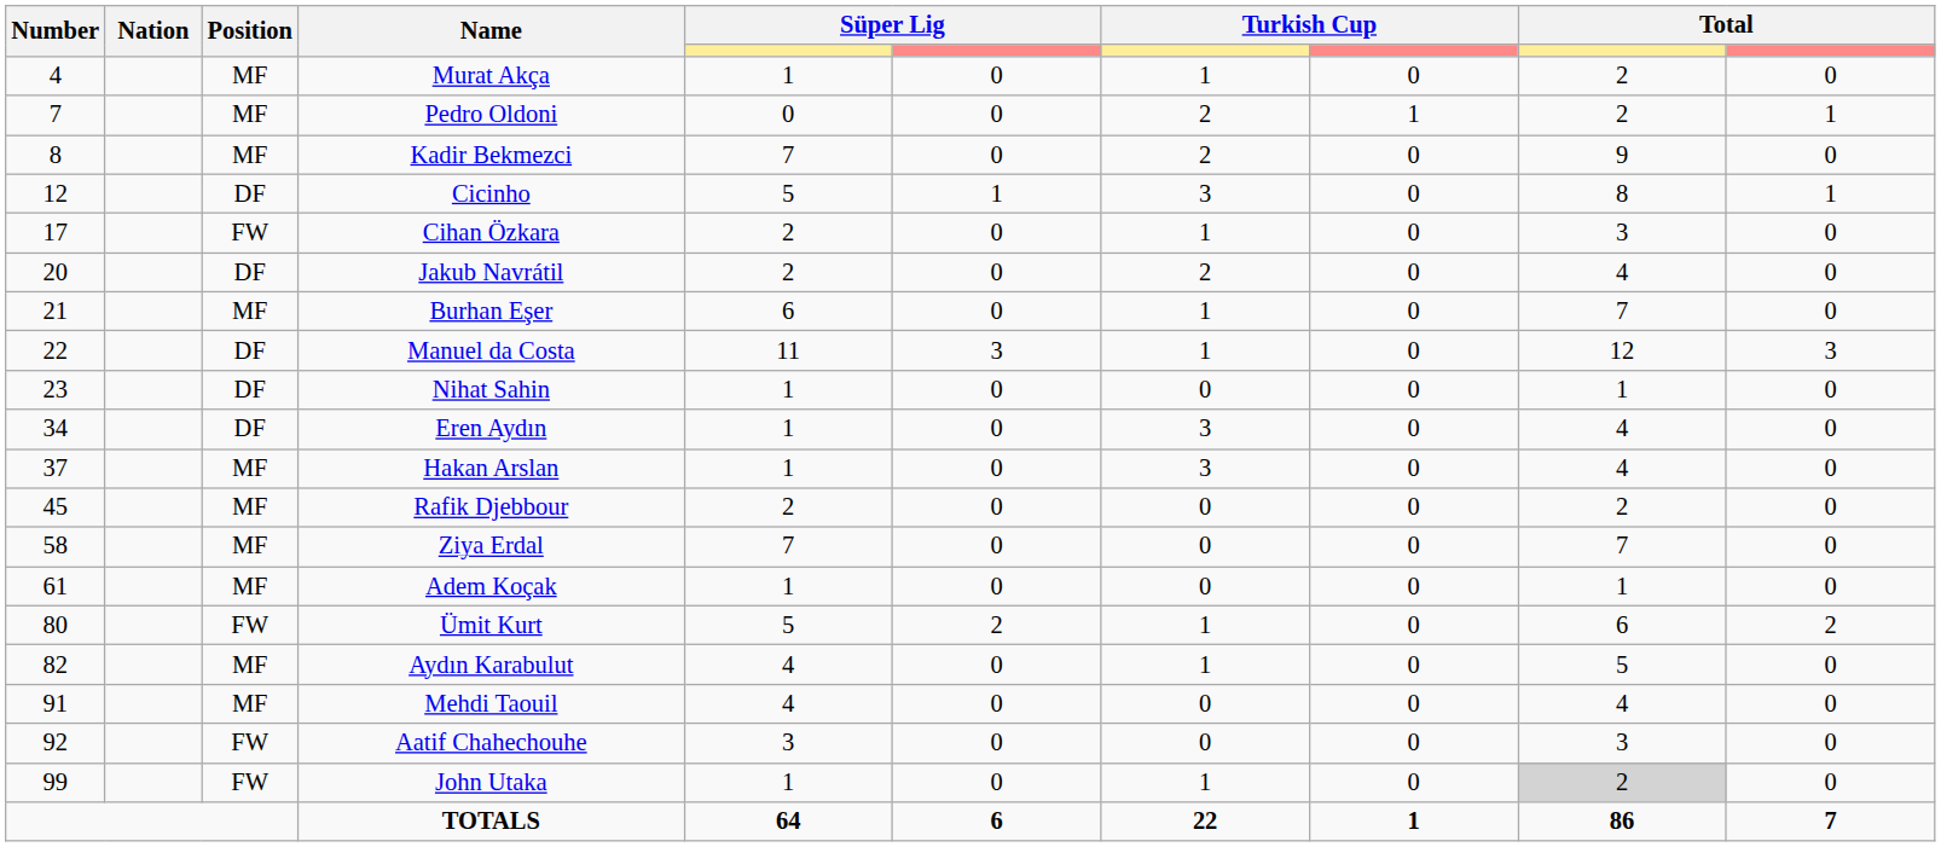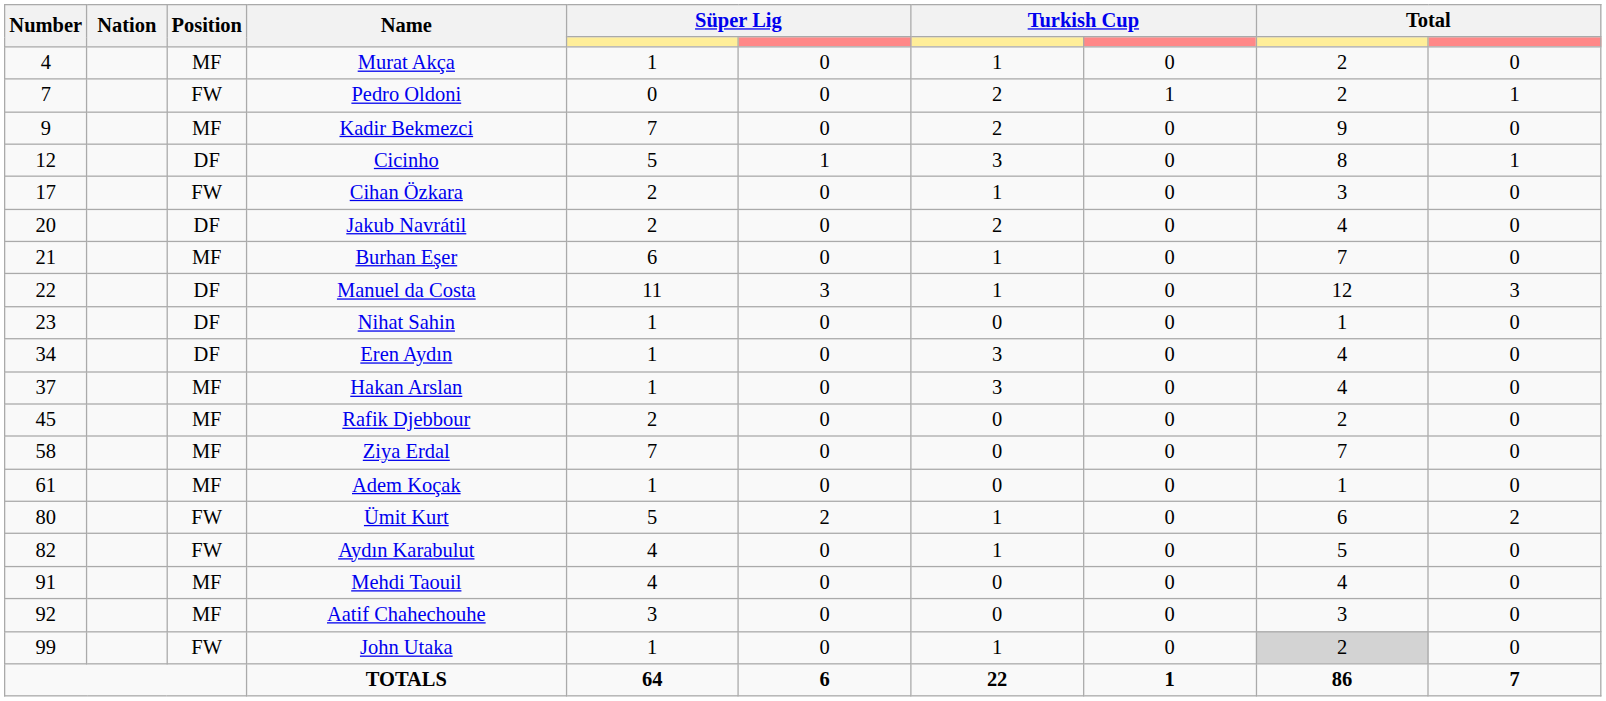 <table class="wikitable" style="text-align:center;">
 <tr>
 <th rowspan="2"  style="width:5%; text-align:center;">Number</th>
 <th rowspan="2"  style="width:5%; text-align:center;">Nation</th>
 <th rowspan="2"  style="width:5%; text-align:center;">Position</th>
 <th rowspan="2"  style="width:20%; text-align:center;">Name</th>
 <th colspan="2" style="text-align:center;"><a href='#'>Süper Lig</a></th>
 <th colspan="2" style="text-align:center;"><a href='#'>Turkish Cup</a></th>
 <th colspan="2" style="text-align:center;">Total</th>
 </tr>
 <tr>
 <th style="width:60px; background:#fe9;"></th>
 <th style="width:60px; background:#ff8888;"></th>
 <th style="width:60px; background:#fe9;"></th>
 <th style="width:60px; background:#ff8888;"></th>
 <th style="width:60px; background:#fe9;"></th>
 <th style="width:60px; background:#ff8888;"></th>
 </tr>
 <tr>
 <td>4</td>
 <td></td>
 <td>MF</td>
 <td><a href='#'>Murat Akça</a></td>
 <td>1</td>
 <td>0</td>
 <td>1</td>
 <td>0</td>
 <td>2</td>
 <td>0</td>
 </tr>
 <tr>
 <td>7</td>
 <td></td>
-<td>MF</td>
+<td>FW</td>
 <td><a href='#'>Pedro Oldoni</a></td>
 <td>0</td>
 <td>0</td>
 <td>2</td>
 <td>1</td>
 <td>2</td>
 <td>1</td>
 </tr>
 <tr>
-<td>8</td>
+<td>9</td>
 <td></td>
 <td>MF</td>
 <td><a href='#'>Kadir Bekmezci</a></td>
 <td>7</td>
 <td>0</td>
 <td>2</td>
 <td>0</td>
 <td>9</td>
 <td>0</td>
 </tr>
 <tr>
 <td>12</td>
 <td></td>
 <td>DF</td>
 <td><a href='#'>Cicinho</a></td>
 <td>5</td>
 <td>1</td>
 <td>3</td>
 <td>0</td>
 <td>8</td>
 <td>1</td>
 </tr>
 <tr>
 <td>17</td>
 <td></td>
 <td>FW</td>
 <td><a href='#'>Cihan Özkara</a></td>
 <td>2</td>
 <td>0</td>
 <td>1</td>
 <td>0</td>
 <td>3</td>
 <td>0</td>
 </tr>
 <tr>
 <td>20</td>
 <td></td>
 <td>DF</td>
 <td><a href='#'>Jakub Navrátil</a></td>
 <td>2</td>
 <td>0</td>
 <td>2</td>
 <td>0</td>
 <td>4</td>
 <td>0</td>
 </tr>
 <tr>
 <td>21</td>
 <td></td>
 <td>MF</td>
 <td><a href='#'>Burhan Eşer</a></td>
 <td>6</td>
 <td>0</td>
 <td>1</td>
 <td>0</td>
 <td>7</td>
 <td>0</td>
 </tr>
 <tr>
 <td>22</td>
 <td></td>
 <td>DF</td>
 <td><a href='#'>Manuel da Costa</a></td>
 <td>11</td>
 <td>3</td>
 <td>1</td>
 <td>0</td>
 <td>12</td>
 <td>3</td>
 </tr>
 <tr>
 <td>23</td>
 <td></td>
 <td>DF</td>
 <td><a href='#'>Nihat Sahin</a></td>
 <td>1</td>
 <td>0</td>
 <td>0</td>
 <td>0</td>
 <td>1</td>
 <td>0</td>
 </tr>
 <tr>
 <td>34</td>
 <td></td>
 <td>DF</td>
 <td><a href='#'>Eren Aydın</a></td>
 <td>1</td>
 <td>0</td>
 <td>3</td>
 <td>0</td>
 <td>4</td>
 <td>0</td>
 </tr>
 <tr>
 <td>37</td>
 <td></td>
 <td>MF</td>
 <td><a href='#'>Hakan Arslan</a></td>
 <td>1</td>
 <td>0</td>
 <td>3</td>
 <td>0</td>
 <td>4</td>
 <td>0</td>
 </tr>
 <tr>
 <td>45</td>
 <td></td>
 <td>MF</td>
 <td><a href='#'>Rafik Djebbour</a></td>
 <td>2</td>
 <td>0</td>
 <td>0</td>
 <td>0</td>
 <td>2</td>
 <td>0</td>
 </tr>
 <tr>
 <td>58</td>
 <td></td>
 <td>MF</td>
 <td><a href='#'>Ziya Erdal</a></td>
 <td>7</td>
 <td>0</td>
 <td>0</td>
 <td>0</td>
 <td>7</td>
 <td>0</td>
 </tr>
 <tr>
 <td>61</td>
 <td></td>
 <td>MF</td>
 <td><a href='#'>Adem Koçak</a></td>
 <td>1</td>
 <td>0</td>
 <td>0</td>
 <td>0</td>
 <td>1</td>
 <td>0</td>
 </tr>
 <tr>
 <td>80</td>
 <td></td>
 <td>FW</td>
 <td><a href='#'>Ümit Kurt</a></td>
 <td>5</td>
 <td>2</td>
 <td>1</td>
 <td>0</td>
 <td>6</td>
 <td>2</td>
 </tr>
 <tr>
 <td>82</td>
 <td></td>
-<td>MF</td>
+<td>FW</td>
 <td><a href='#'>Aydın Karabulut</a></td>
 <td>4</td>
 <td>0</td>
 <td>1</td>
 <td>0</td>
 <td>5</td>
 <td>0</td>
 </tr>
 <tr>
 <td>91</td>
 <td></td>
 <td>MF</td>
 <td><a href='#'>Mehdi Taouil</a></td>
 <td>4</td>
 <td>0</td>
 <td>0</td>
 <td>0</td>
 <td>4</td>
 <td>0</td>
 </tr>
 <tr>
 <td>92</td>
 <td></td>
-<td>FW</td>
+<td>MF</td>
 <td><a href='#'>Aatif Chahechouhe</a></td>
 <td>3</td>
 <td>0</td>
 <td>0</td>
 <td>0</td>
 <td>3</td>
 <td>0</td>
 </tr>
 <tr>
 <td>99</td>
 <td></td>
 <td>FW</td>
 <td><a href='#'>John Utaka</a></td>
 <td>1</td>
 <td>0</td>
 <td>1</td>
 <td>0</td>
 <td style="background: lightgrey;">2</td>
 <td>0</td>
 </tr>
 <tr>
 <td colspan="3"></td>
 <td><strong>TOTALS</strong></td>
 <td><strong>64</strong></td>
 <td><strong>6</strong></td>
 <td><strong>22</strong></td>
 <td><strong>1</strong></td>
 <td><strong>86</strong></td>
 <td><strong>7</strong></td>
 </tr>
 </table>
